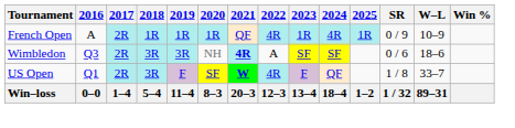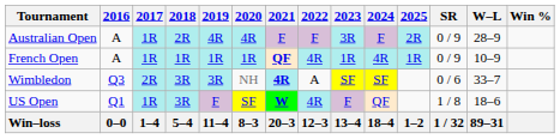 <table class=wikitable style=text-align:center;font-size:100%>
 <tr>
 <th>Tournament</th>
 <th><a href='#'>2016</a></th>
 <th><a href='#'>2017</a></th>
 <th><a href='#'>2018</a></th>
 <th><a href='#'>2019</a></th>
 <th><a href='#'>2020</a></th>
 <th><a href='#'>2021</a></th>
 <th><a href='#'>2022</a></th>
 <th><a href='#'>2023</a></th>
 <th><a href='#'>2024</a></th>
 <th><a href='#'>2025</a></th>
 <th>SR</th>
 <th>W–L</th>
 <th>Win %</th>
 </tr>
 <tr>
+<td align=left><a href='#'>Australian Open</a></td>
+<td>A</td>
+<td bgcolor=afeeee><a href='#'>1R</a></td>
+<td bgcolor=afeeee><a href='#'>2R</a></td>
+<td bgcolor=afeeee><a href='#'>4R</a></td>
+<td bgcolor=afeeee><a href='#'>4R</a></td>
+<td style="background:thistle;"><a href='#'>F</a></td>
+<td style="background:thistle;"><a href='#'>F</a></td>
+<td bgcolor=afeeee><a href='#'>3R</a></td>
+<td style="background:thistle;"><a href='#'>F</a></td>
+<td bgcolor=afeeee><a href='#'>2R</a></td>
+<td>0 / 9</td>
+<td>28–9</td>
+<td></td>
+</tr>
+<tr>
 <td align=left><a href='#'>French Open</a></td>
 <td>A</td>
-<td bgcolor=afeeee><a href='#'>2R</a></td>
 <td bgcolor=afeeee><a href='#'>1R</a></td>
 <td bgcolor=afeeee><a href='#'>1R</a></td>
 <td bgcolor=afeeee><a href='#'>1R</a></td>
-<td bgcolor=ffebcd><a href='#'>QF</a></td>
+<td bgcolor=afeeee><a href='#'>1R</a></td>
+<td bgcolor=ffebcd><strong><a href='#'>QF</a></strong></td>
 <td bgcolor=afeeee><a href='#'>4R</a></td>
 <td bgcolor=afeeee><a href='#'>1R</a></td>
 <td bgcolor=afeeee><a href='#'>4R</a></td>
 <td bgcolor=afeeee><a href='#'>1R</a></td>
 <td>0 / 9</td>
 <td>10–9</td>
 <td></td>
 </tr>
 <tr>
 <td align=left><a href='#'>Wimbledon</a></td>
 <td><a href='#'>Q3</a></td>
 <td bgcolor=afeeee><a href='#'>2R</a></td>
 <td bgcolor=afeeee><a href='#'>3R</a></td>
 <td bgcolor=afeeee><a href='#'>3R</a></td>
 <td style="color:#767676;">NH</td>
 <td bgcolor=afeeee><strong><a href='#'>4R</a></strong></td>
 <td>A</td>
 <td bgcolor=yellow><a href='#'>SF</a></td>
 <td bgcolor=yellow><a href='#'>SF</a></td>
 <td></td>
 <td>0 / 6</td>
-<td>18–6</td>
+<td>33–7</td>
 <td></td>
 </tr>
 <tr>
 <td align=left><a href='#'>US Open</a></td>
 <td><a href='#'>Q1</a></td>
-<td bgcolor=afeeee><a href='#'>2R</a></td>
+<td bgcolor=afeeee><a href='#'>1R</a></td>
 <td bgcolor=afeeee><a href='#'>3R</a></td>
 <td style="background:thistle;"><a href='#'>F</a></td>
 <td bgcolor=yellow><a href='#'>SF</a></td>
 <td style="background:lime;"><strong><a href='#'>W</a></strong></td>
 <td bgcolor=afeeee><a href='#'>4R</a></td>
 <td style="background:thistle;"><a href='#'>F</a></td>
 <td style="background:#ffebcd;"><a href='#'>QF</a></td>
 <td></td>
 <td>1 / 8</td>
-<td>33–7</td>
+<td>18–6</td>
 <td></td>
 </tr>
 <tr>
 <th style="text-align:left;">Win–loss</th>
 <th>0–0</th>
 <th>1–4</th>
 <th>5–4</th>
 <th>11–4</th>
 <th>8–3</th>
 <th>20–3</th>
 <th>12–3</th>
 <th>13–4</th>
 <th>18–4</th>
 <th>1–2</th>
 <th>1 / 32</th>
 <th>89–31</th>
 <th></th>
 </tr>
 </table>
